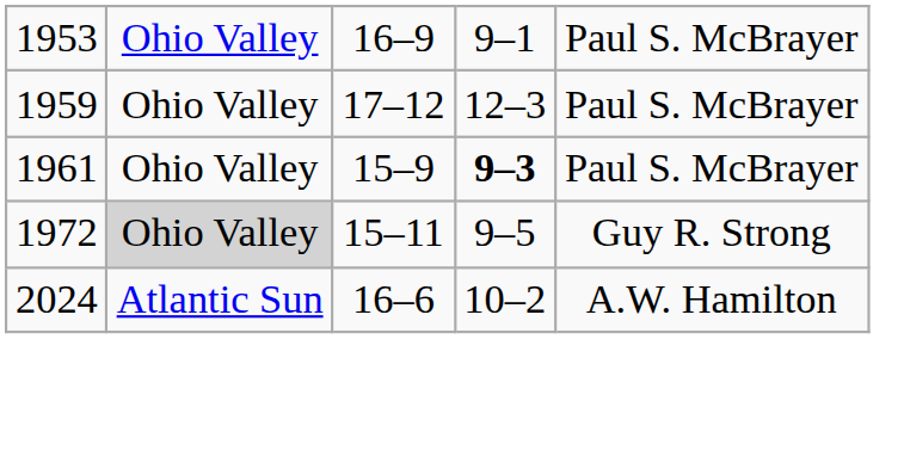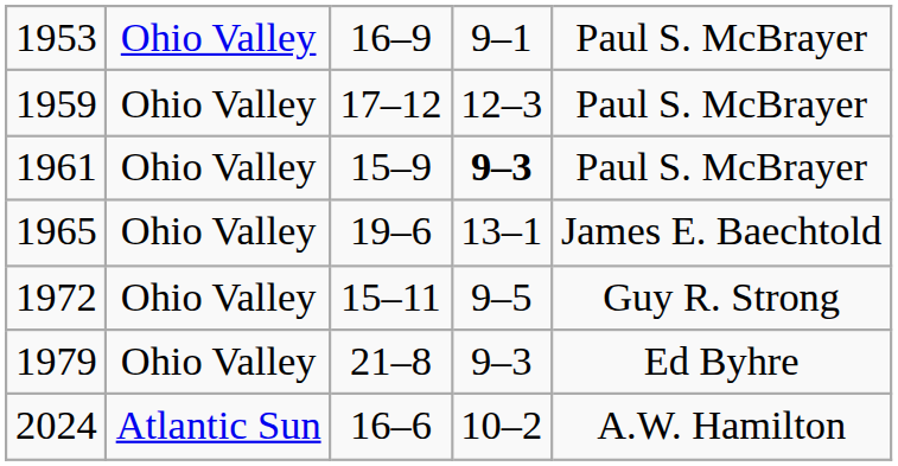 <table class="wikitable">
 <tr align="center">
 <td>1953</td>
 <td><a href='#'>Ohio Valley</a></td>
 <td>16–9</td>
 <td>9–1</td>
 <td>Paul S. McBrayer</td>
 </tr>
 <tr align="center">
 <td>1959</td>
 <td>Ohio Valley</td>
 <td>17–12</td>
 <td>12–3</td>
 <td>Paul S. McBrayer</td>
 </tr>
 <tr align="center">
 <td>1961</td>
 <td>Ohio Valley</td>
 <td>15–9</td>
 <td><strong>9–3</strong></td>
 <td>Paul S. McBrayer</td>
 </tr>
 <tr align="center">
+<td>1965</td>
+<td>Ohio Valley</td>
+<td>19–6</td>
+<td>13–1</td>
+<td>James E. Baechtold</td>
+</tr>
+<tr align="center">
 <td>1972</td>
-<td style="background: lightgrey;">Ohio Valley</td>
+<td>Ohio Valley</td>
 <td>15–11</td>
 <td>9–5</td>
 <td>Guy R. Strong</td>
+</tr>
+<tr align="center">
+<td>1979</td>
+<td>Ohio Valley</td>
+<td>21–8</td>
+<td>9–3</td>
+<td>Ed Byhre</td>
 </tr>
 <tr align="center">
 <td>2024</td>
 <td><a href='#'>Atlantic Sun</a></td>
 <td>16–6</td>
 <td>10–2</td>
 <td>A.W. Hamilton</td>
 </tr>
 </table>
